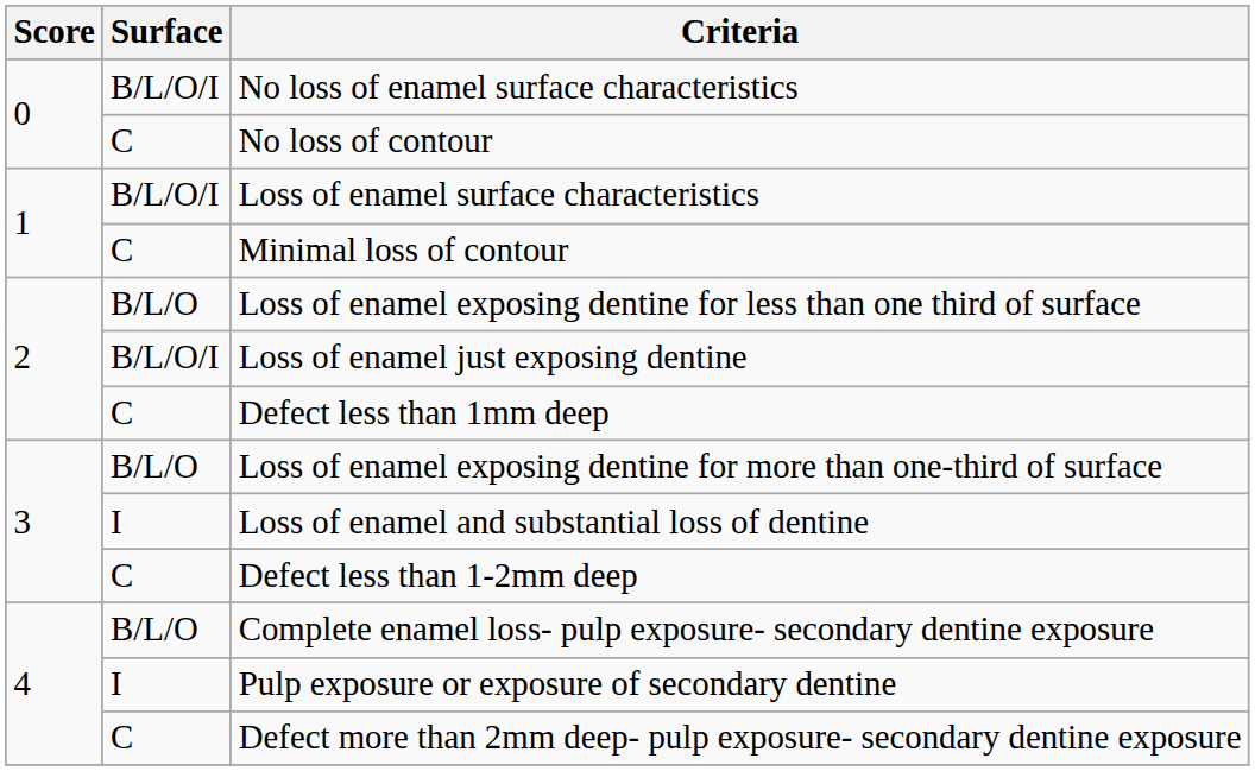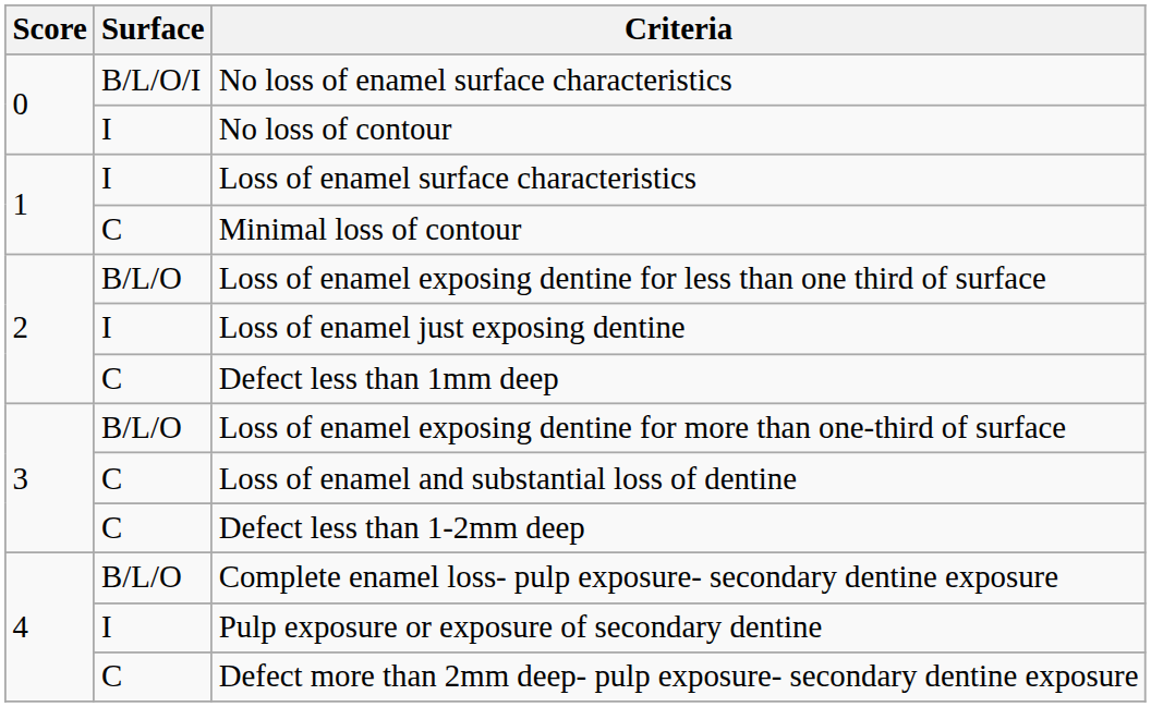 <table class="wikitable">
 <tr>
 <th>Score</th>
 <th>Surface</th>
 <th>Criteria</th>
 </tr>
 <tr>
 <td rowspan="2">0</td>
 <td>B/L/O/I</td>
 <td>No loss of enamel surface characteristics</td>
 </tr>
 <tr>
-<td>C</td>
+<td>I</td>
 <td>No loss of contour</td>
 </tr>
 <tr>
 <td rowspan="2">1</td>
-<td>B/L/O/I</td>
+<td>I</td>
 <td>Loss of enamel surface characteristics</td>
 </tr>
 <tr>
 <td>C</td>
 <td>Minimal loss of contour</td>
 </tr>
 <tr>
 <td rowspan="3">2</td>
 <td>B/L/O</td>
 <td>Loss of enamel exposing dentine for less than one third of surface</td>
 </tr>
 <tr>
-<td>B/L/O/I</td>
+<td>I</td>
 <td>Loss of enamel just exposing dentine</td>
 </tr>
 <tr>
 <td>C</td>
 <td>Defect less than 1mm deep</td>
 </tr>
 <tr>
 <td rowspan="3">3</td>
 <td>B/L/O</td>
 <td>Loss of enamel exposing dentine for more than one-third of surface</td>
 </tr>
 <tr>
-<td>I</td>
+<td>C</td>
 <td>Loss of enamel and substantial loss of dentine</td>
 </tr>
 <tr>
 <td>C</td>
 <td>Defect less than 1-2mm deep</td>
 </tr>
 <tr>
 <td rowspan="3">4</td>
 <td>B/L/O</td>
 <td>Complete enamel loss- pulp exposure- secondary dentine exposure</td>
 </tr>
 <tr>
 <td>I</td>
 <td>Pulp exposure or exposure of secondary dentine</td>
 </tr>
 <tr>
 <td>C</td>
 <td>Defect more than 2mm deep- pulp exposure- secondary dentine exposure</td>
 </tr>
 </table>
